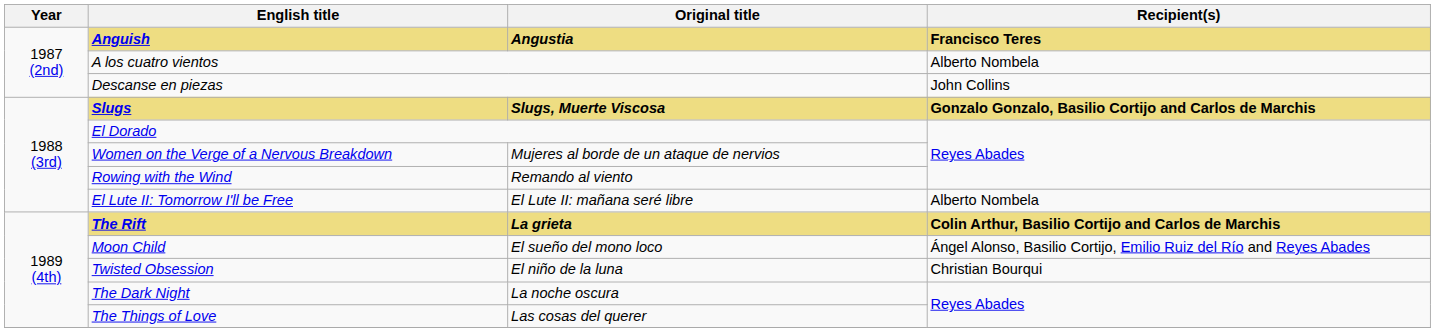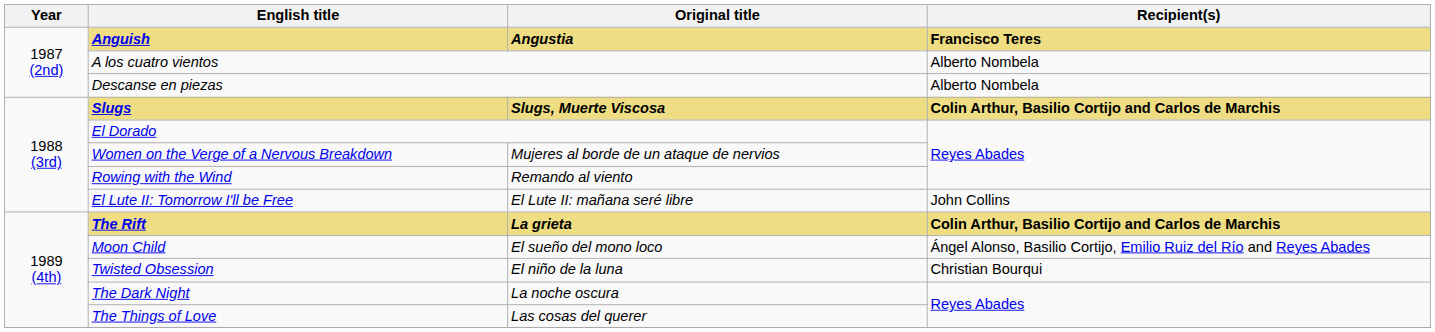 <table class="wikitable sortable" style="text-align:left;"style="width:95%">
 <tr>
 <th scope="col" style="width:5%;">Year</th>
 <th scope="col" style="width:25%;">English title</th>
 <th scope="col" style="width:25%;">Original title</th>
 <th scope="col" style="width:30%;">Recipient(s)</th>
 </tr>
 <tr>
 <td rowspan="3" style="text-align:center;">1987<br><a href='#'>(2nd)</a></td>
 <td style="background:#eedd82;"><strong><em><a href='#'>Anguish</a></em></strong></td>
 <td style="background:#eedd82;"><strong><em>Angustia</em></strong></td>
 <td style="background:#eedd82;"><strong>Francisco Teres</strong></td>
 </tr>
 <tr>
 <td colspan="2"><em>A los cuatro vientos</em></td>
 <td>Alberto Nombela</td>
 </tr>
 <tr>
 <td colspan="2"><em>Descanse en piezas</em></td>
-<td>John Collins</td>
+<td>Alberto Nombela</td>
 </tr>
 <tr>
 <td rowspan="5" style="text-align:center;">1988<br><a href='#'>(3rd)</a></td>
 <td style="background:#eedd82;"><strong><em><a href='#'>Slugs</a></em></strong></td>
 <td style="background:#eedd82;"><strong><em>Slugs, Muerte Viscosa</em></strong></td>
-<td style="background:#eedd82;"><strong>Gonzalo Gonzalo, Basilio Cortijo and Carlos de Marchis</strong></td>
+<td style="background:#eedd82;"><strong>Colin Arthur, Basilio Cortijo and Carlos de Marchis</strong></td>
 </tr>
 <tr>
 <td colspan="2"><em><a href='#'>El Dorado</a></em></td>
 <td rowspan="3"><a href='#'>Reyes Abades</a></td>
 </tr>
 <tr>
 <td><em><a href='#'>Women on the Verge of a Nervous Breakdown</a></em></td>
 <td><em>Mujeres al borde de un ataque de nervios</em></td>
 </tr>
 <tr>
 <td><em><a href='#'>Rowing with the Wind</a></em></td>
 <td><em>Remando al viento</em></td>
 </tr>
 <tr>
 <td><em><a href='#'>El Lute II: Tomorrow I'll be Free</a></em></td>
 <td><em>El Lute II: mañana seré libre</em></td>
-<td>Alberto Nombela</td>
+<td>John Collins</td>
 </tr>
 <tr>
 <td rowspan="5" style="text-align:center;">1989<br><a href='#'>(4th)</a></td>
 <td style="background:#eedd82;"><strong><em><a href='#'>The Rift</a></em></strong></td>
 <td style="background:#eedd82;"><strong><em>La grieta</em></strong></td>
 <td style="background:#eedd82;"><strong>Colin Arthur, Basilio Cortijo and Carlos de Marchis</strong></td>
 </tr>
 <tr>
 <td><em><a href='#'>Moon Child</a></em></td>
 <td><em>El sueño del mono loco</em></td>
 <td>Ángel Alonso, Basilio Cortijo, <a href='#'>Emilio Ruiz del Río</a> and <a href='#'>Reyes Abades</a></td>
 </tr>
 <tr>
 <td><em><a href='#'>Twisted Obsession</a></em></td>
 <td><em>El niño de la luna</em></td>
 <td>Christian Bourqui</td>
 </tr>
 <tr>
 <td><em><a href='#'>The Dark Night</a></em></td>
 <td><em>La noche oscura</em></td>
 <td rowspan="2"><a href='#'>Reyes Abades</a></td>
 </tr>
 <tr>
 <td><em><a href='#'>The Things of Love</a></em></td>
 <td><em>Las cosas del querer</em></td>
 </tr>
 <tr>
 </tr>
 </table>
